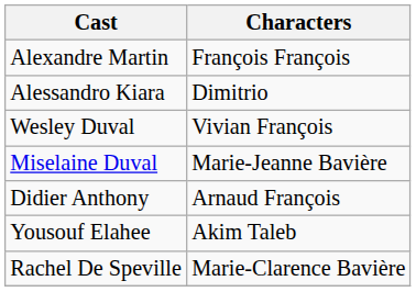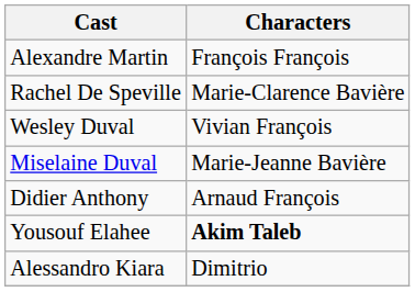 <table class="wikitable">
 <tr>
 <th>Cast</th>
 <th>Characters</th>
 </tr>
 <tr>
 <td>Alexandre Martin</td>
 <td>François François</td>
 </tr>
 <tr>
-<td>Alessandro Kiara</td>
-<td>Dimitrio</td>
+<td>Rachel De Speville</td>
+<td>Marie-Clarence Bavière</td>
 </tr>
 <tr>
 <td>Wesley Duval</td>
 <td>Vivian François</td>
 </tr>
 <tr>
 <td><a href='#'>Miselaine Duval</a></td>
 <td>Marie-Jeanne Bavière</td>
 </tr>
 <tr>
 <td>Didier Anthony</td>
 <td>Arnaud François</td>
 </tr>
 <tr>
 <td>Yousouf Elahee</td>
-<td>Akim Taleb</td>
+<td><strong>Akim Taleb</strong></td>
 </tr>
 <tr>
-<td>Rachel De Speville</td>
-<td>Marie-Clarence Bavière</td>
+<td>Alessandro Kiara</td>
+<td>Dimitrio</td>
 </tr>
 <tr>
 </tr>
 </table>
